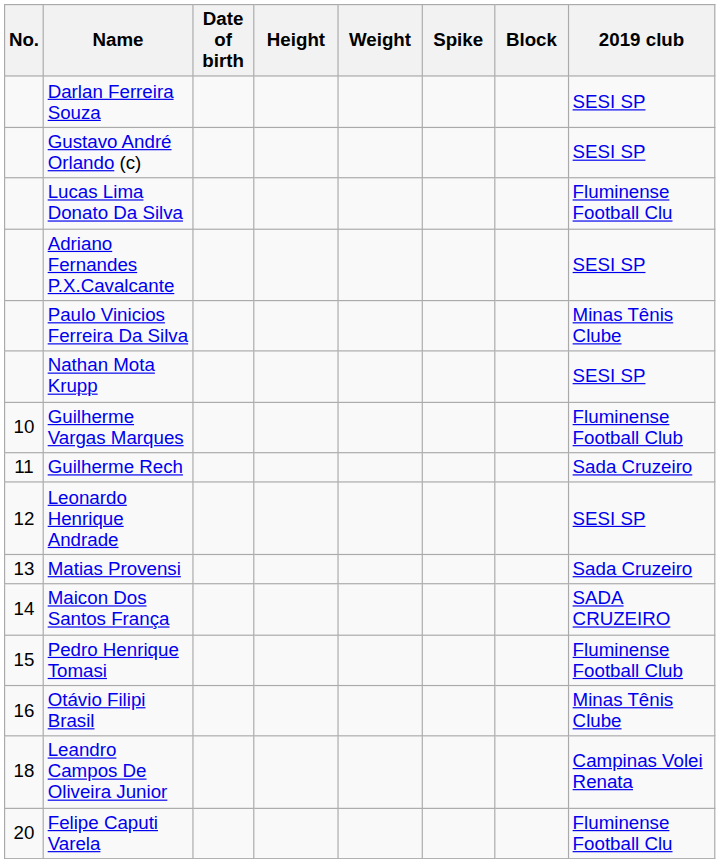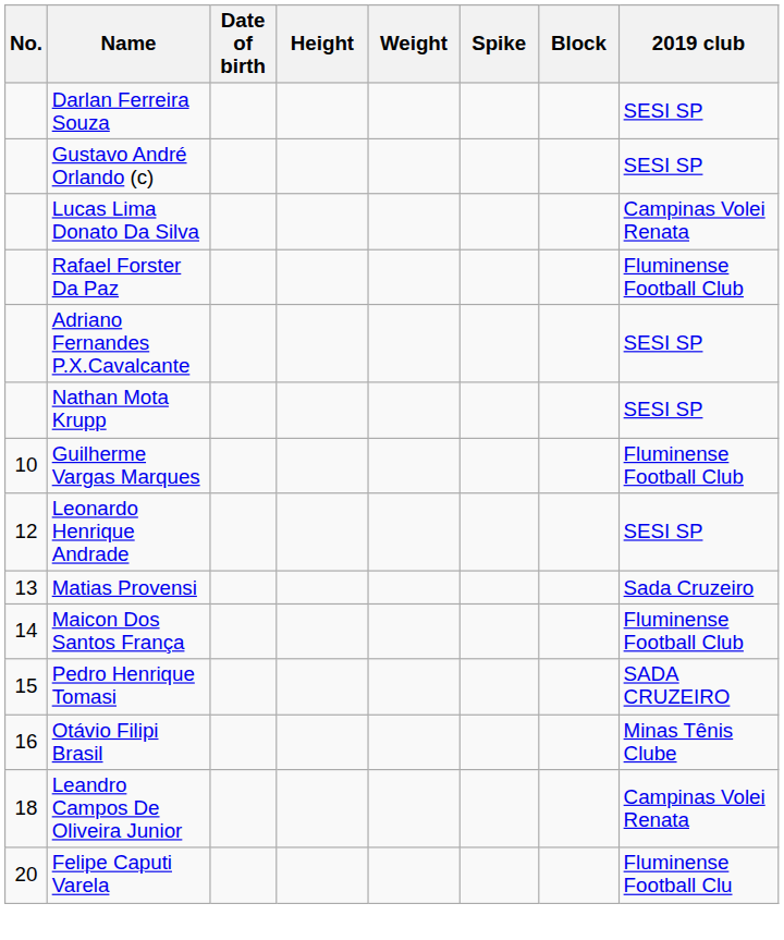 <table class="wikitable sortable" style="text-align:center;">
 <tr>
 <th>No.</th>
 <th style="width:13em">Name</th>
 <th style="width:7em">Date of birth</th>
 <th style="width:11em">Height</th>
 <th style="width:9em">Weight</th>
 <th style="width:9em">Spike</th>
 <th style="width:9em">Block</th>
 <th style="width:23em">2019 club</th>
 </tr>
 <tr>
 <td></td>
 <td align=left><a href='#'>Darlan Ferreira Souza</a></td>
 <td align=right></td>
 <td></td>
 <td></td>
 <td></td>
 <td></td>
 <td align=left> <a href='#'>SESI SP</a></td>
 </tr>
 <tr>
 <td></td>
 <td align=left><a href='#'>Gustavo André Orlando</a> (c)</td>
 <td align=right></td>
 <td></td>
 <td></td>
 <td></td>
 <td></td>
 <td align=left> <a href='#'>SESI SP</a></td>
 </tr>
 <tr>
 <td></td>
 <td align=left><a href='#'>Lucas Lima Donato Da Silva</a></td>
 <td align=right></td>
 <td></td>
 <td></td>
 <td></td>
 <td></td>
-<td align=left> <a href='#'>Fluminense Football Clu</a></td>
+<td align=left> <a href='#'>Campinas Volei Renata</a></td>
+</tr>
+<tr>
+<td></td>
+<td align=left><a href='#'>Rafael Forster Da Paz</a></td>
+<td align=right></td>
+<td></td>
+<td></td>
+<td></td>
+<td></td>
+<td align=left> <a href='#'>Fluminense Football Club</a></td>
 </tr>
 <tr>
 <td></td>
 <td align=left><a href='#'>Adriano Fernandes P.X.Cavalcante</a></td>
 <td align=right></td>
 <td></td>
 <td></td>
 <td></td>
 <td></td>
 <td align=left> <a href='#'>SESI SP</a></td>
-</tr>
-<tr>
-<td></td>
-<td align=left><a href='#'>Paulo Vinicios Ferreira Da Silva</a></td>
-<td align=right></td>
-<td></td>
-<td></td>
-<td></td>
-<td></td>
-<td align=left> <a href='#'>Minas Tênis Clube</a></td>
 </tr>
 <tr>
 <td></td>
 <td align=left><a href='#'>Nathan Mota Krupp</a></td>
 <td align=right></td>
 <td></td>
 <td></td>
 <td></td>
 <td></td>
 <td align=left> <a href='#'>SESI SP</a></td>
 </tr>
 <tr>
 <td>10</td>
 <td align=left><a href='#'>Guilherme Vargas Marques</a></td>
 <td align=right></td>
 <td></td>
 <td></td>
 <td></td>
 <td></td>
 <td align=left> <a href='#'>Fluminense Football Club</a></td>
-</tr>
-<tr>
-<td>11</td>
-<td align=left><a href='#'>Guilherme Rech</a></td>
-<td align=right></td>
-<td></td>
-<td></td>
-<td></td>
-<td></td>
-<td align=left> <a href='#'>Sada Cruzeiro</a></td>
 </tr>
 <tr>
 <td>12</td>
 <td align=left><a href='#'>Leonardo Henrique Andrade</a></td>
 <td align=right></td>
 <td></td>
 <td></td>
 <td></td>
 <td></td>
 <td align=left> <a href='#'>SESI SP</a></td>
 </tr>
 <tr>
 <td>13</td>
 <td align=left><a href='#'>Matias Provensi</a></td>
 <td align=right></td>
 <td></td>
 <td></td>
 <td></td>
 <td></td>
 <td align=left> <a href='#'>Sada Cruzeiro</a></td>
 </tr>
 <tr>
 <td>14</td>
 <td align=left><a href='#'>Maicon Dos Santos França</a></td>
 <td align=right></td>
 <td></td>
 <td></td>
 <td></td>
 <td></td>
-<td align=left> <a href='#'>SADA CRUZEIRO</a></td>
+<td align=left> <a href='#'>Fluminense Football Club</a></td>
 </tr>
 <tr>
 <td>15</td>
 <td align=left><a href='#'>Pedro Henrique Tomasi</a></td>
 <td align=right></td>
 <td></td>
 <td></td>
 <td></td>
 <td></td>
-<td align=left> <a href='#'>Fluminense Football Club</a></td>
+<td align=left> <a href='#'>SADA CRUZEIRO</a></td>
 </tr>
 <tr>
 <td>16</td>
 <td align=left><a href='#'>Otávio Filipi Brasil</a></td>
 <td align=right></td>
 <td></td>
 <td></td>
 <td></td>
 <td></td>
 <td align=left> <a href='#'>Minas Tênis Clube</a></td>
 </tr>
 <tr>
 <td>18</td>
 <td align=left><a href='#'>Leandro Campos De Oliveira Junior</a></td>
 <td align=right></td>
 <td></td>
 <td></td>
 <td></td>
 <td></td>
 <td align=left> <a href='#'>Campinas Volei Renata</a></td>
 </tr>
 <tr>
 <td>20</td>
 <td align=left><a href='#'>Felipe Caputi Varela</a></td>
 <td align=right></td>
 <td></td>
 <td></td>
 <td></td>
 <td></td>
 <td align=left> <a href='#'>Fluminense Football Clu</a></td>
 </tr>
 </table>
